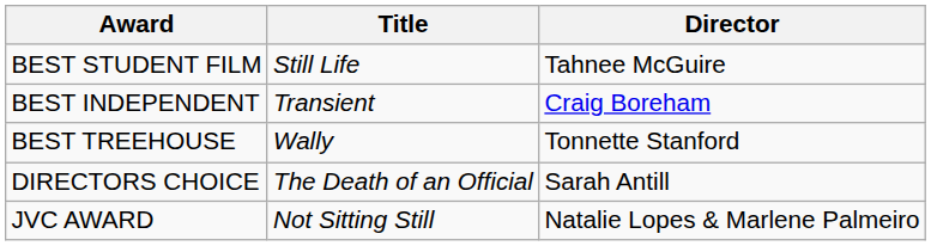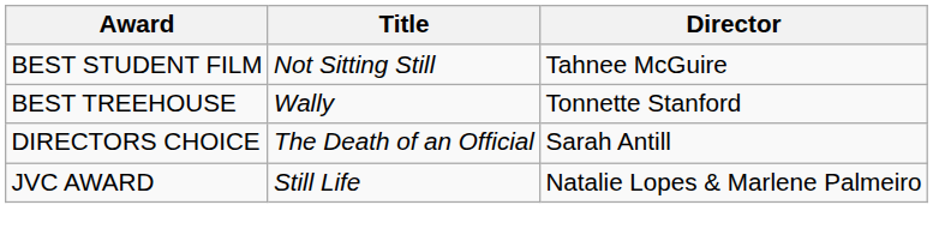 <table class="wikitable" border="1">
 <tr>
 <th>Award</th>
 <th>Title</th>
 <th>Director</th>
 </tr>
 <tr>
 <td>BEST STUDENT FILM</td>
-<td><em>Still Life</em></td>
+<td><em>Not Sitting Still</em></td>
 <td>Tahnee McGuire</td>
-</tr>
-<tr>
-<td>BEST INDEPENDENT</td>
-<td><em>Transient</em></td>
-<td><a href='#'>Craig Boreham</a></td>
 </tr>
 <tr>
 <td>BEST TREEHOUSE</td>
 <td><em>Wally</em></td>
 <td>Tonnette Stanford</td>
 </tr>
 <tr>
 <td>DIRECTORS CHOICE</td>
 <td><em>The Death of an Official</em></td>
 <td>Sarah Antill</td>
 </tr>
 <tr>
 <td>JVC AWARD</td>
-<td><em>Not Sitting Still</em></td>
+<td><em>Still Life</em></td>
 <td>Natalie Lopes & Marlene Palmeiro</td>
 </tr>
 </table>
